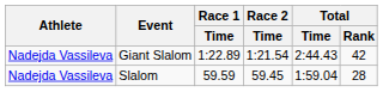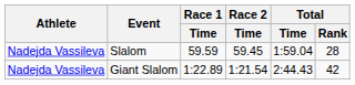 <table class="wikitable" style="font-size:90%">
 <tr>
 <th rowspan="2">Athlete</th>
 <th rowspan="2">Event</th>
 <th>Race 1</th>
 <th>Race 2</th>
 <th colspan="2">Total</th>
 </tr>
 <tr>
 <th>Time</th>
 <th>Time</th>
 <th>Time</th>
 <th>Rank</th>
 </tr>
 <tr>
 <td><a href='#'>Nadejda Vassileva</a></td>
+<td>Slalom</td>
+<td align="center">59.59</td>
+<td align="center">59.45</td>
+<td align="center">1:59.04</td>
+<td align="center">28</td>
+</tr>
+<tr>
+<td><a href='#'>Nadejda Vassileva</a></td>
 <td>Giant Slalom</td>
 <td align="center">1:22.89</td>
 <td align="center">1:21.54</td>
 <td align="center">2:44.43</td>
 <td align="center">42</td>
 </tr>
-<tr>
-<td><a href='#'>Nadejda Vassileva</a></td>
-<td>Slalom</td>
-<td align="center">59.59</td>
-<td align="center">59.45</td>
-<td align="center">1:59.04</td>
-<td align="center">28</td>
-</tr>
 </table>
